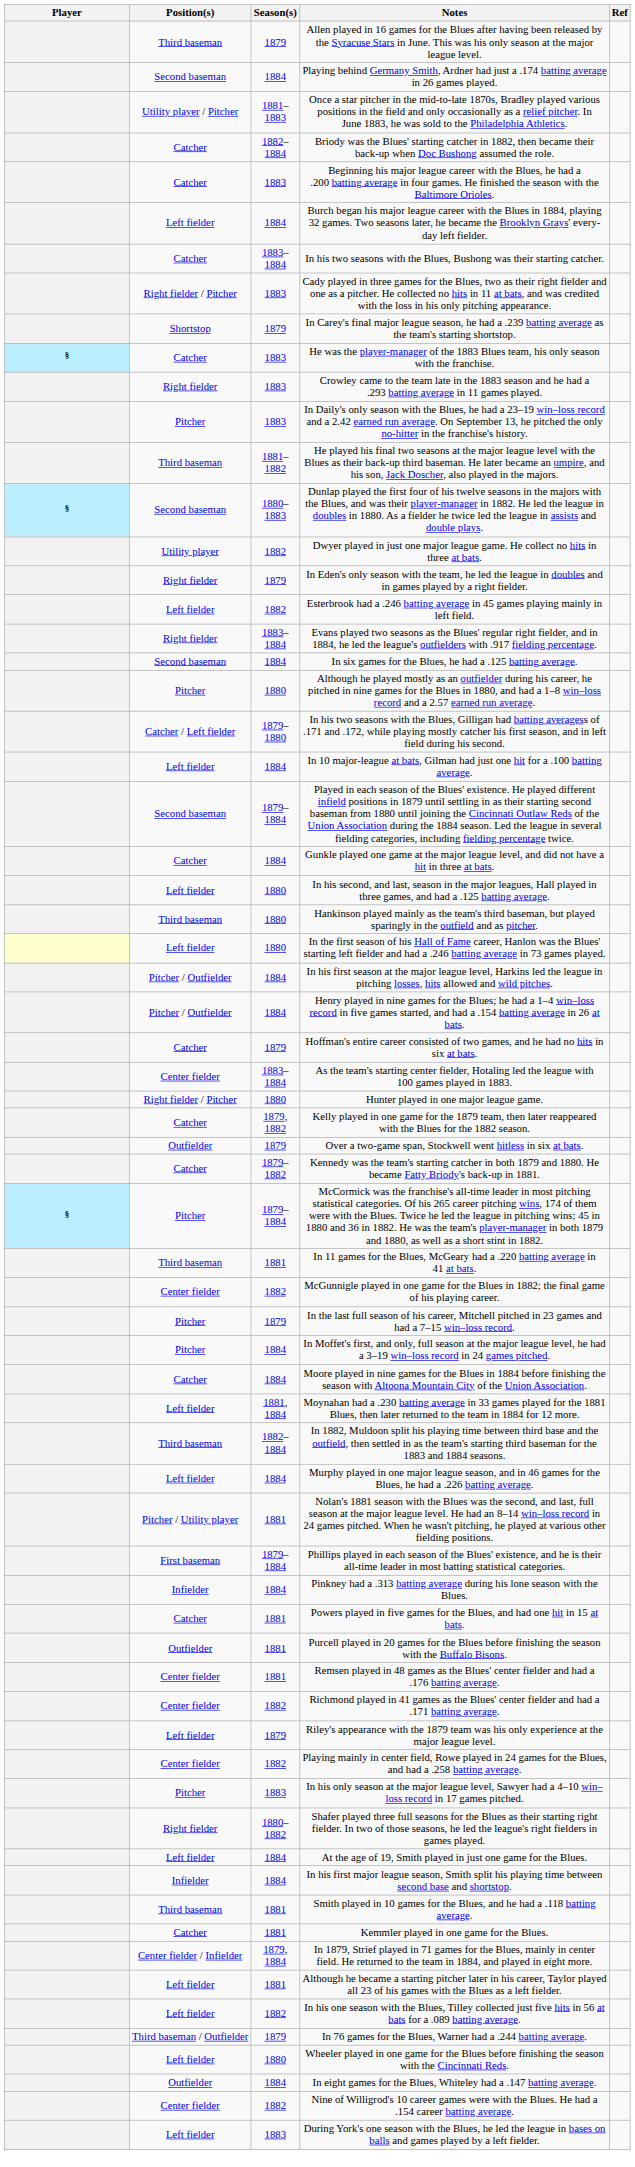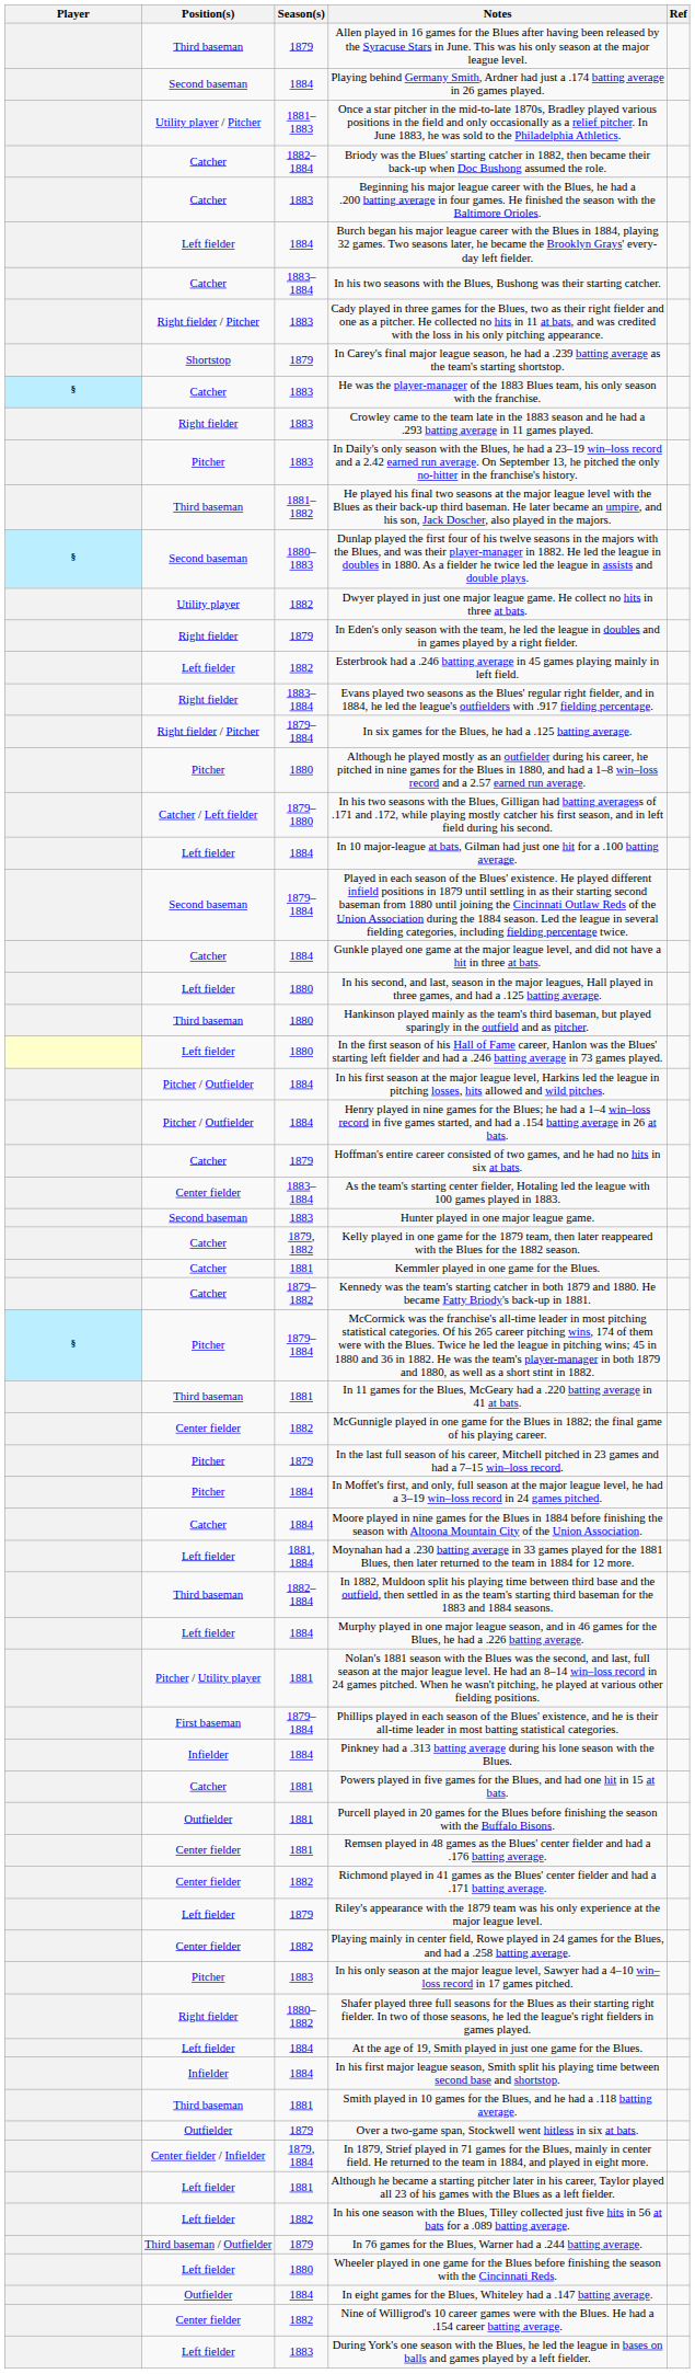 <table class="wikitable sortable plainrowheaders"  style="width:74%; text-align:center;">
 <tr>
 <th scope="col" style="width:20%;">Player</th>
 <th scope="col">Position(s)</th>
 <th scope="col">Season(s)</th>
 <th scope="col" class="unsortable">Notes</th>
 <th scope="col" class="unsortable" style="width:3%;">Ref</th>
 </tr>
 <tr>
 <th scope="row"></th>
 <td><a href='#'>Third&nbsp;baseman</a></td>
 <td><a href='#'>1879</a></td>
 <td>Allen played in 16 games for the Blues after having been released by the <a href='#'>Syracuse Stars</a> in June. This was his only season at the major league level.</td>
 <td align=center></td>
 </tr>
 <tr>
 <th scope="row"></th>
 <td><a href='#'>Second&nbsp;baseman</a></td>
 <td><a href='#'>1884</a></td>
 <td>Playing behind <a href='#'>Germany Smith</a>, Ardner had just a .174 <a href='#'>batting average</a> in 26 games played.</td>
 <td align=center></td>
 </tr>
 <tr>
 <th scope="row"></th>
 <td><a href='#'>Utility&nbsp;player</a> / <a href='#'>Pitcher</a></td>
 <td><a href='#'>1881</a>–<a href='#'>1883</a></td>
 <td>Once a star pitcher in the mid-to-late 1870s, Bradley played various positions in the field and only occasionally as a <a href='#'>relief pitcher</a>. In June 1883, he was sold to the <a href='#'>Philadelphia Athletics</a>.</td>
 <td align=center></td>
 </tr>
 <tr>
 <th scope="row"></th>
 <td><a href='#'>Catcher</a></td>
 <td><a href='#'>1882</a>–<a href='#'>1884</a></td>
 <td>Briody was the Blues' starting catcher in 1882, then became their back-up when <a href='#'>Doc Bushong</a> assumed the role.</td>
 <td align=center></td>
 </tr>
 <tr>
 <th scope="row"></th>
 <td><a href='#'>Catcher</a></td>
 <td><a href='#'>1883</a></td>
 <td>Beginning his major league career with the Blues, he had a .200 <a href='#'>batting average</a> in four games. He finished the season with the <a href='#'>Baltimore Orioles</a>.</td>
 <td align=center></td>
 </tr>
 <tr>
 <th scope="row"></th>
 <td><a href='#'>Left&nbsp;fielder</a></td>
 <td><a href='#'>1884</a></td>
 <td>Burch began his major league career with the Blues in 1884, playing 32 games. Two seasons later, he became the <a href='#'>Brooklyn Grays</a>' every-day left fielder.</td>
 <td align=center></td>
 </tr>
 <tr>
 <th scope="row"></th>
 <td><a href='#'>Catcher</a></td>
 <td><a href='#'>1883</a>–<a href='#'>1884</a></td>
 <td>In his two seasons with the Blues, Bushong was their starting catcher.</td>
 <td align=center></td>
 </tr>
 <tr>
 <th scope="row"></th>
 <td><a href='#'>Right&nbsp;fielder</a> / <a href='#'>Pitcher</a></td>
 <td><a href='#'>1883</a></td>
 <td>Cady played in three games for the Blues, two as their right fielder and one as a pitcher. He collected no <a href='#'>hits</a> in 11 <a href='#'>at bats</a>, and was credited with the loss in his only pitching appearance.</td>
 <td align=center></td>
 </tr>
 <tr>
 <th scope="row"></th>
 <td><a href='#'>Shortstop</a></td>
 <td><a href='#'>1879</a></td>
 <td>In Carey's final major league season, he had a .239 <a href='#'>batting average</a> as the team's starting shortstop.</td>
 <td align=center></td>
 </tr>
 <tr>
 <th scope="row" style="background:#bef;"><sup>§</sup></th>
 <td><a href='#'>Catcher</a></td>
 <td><a href='#'>1883</a></td>
 <td>He was the <a href='#'>player-manager</a> of the 1883 Blues team, his only season with the franchise.</td>
 <td align=center></td>
 </tr>
 <tr>
 <th scope="row"></th>
 <td><a href='#'>Right&nbsp;fielder</a></td>
 <td><a href='#'>1883</a></td>
 <td>Crowley came to the team late in the 1883 season and he had a .293 <a href='#'>batting average</a> in 11 games played.</td>
 <td align=center></td>
 </tr>
 <tr>
 <th scope="row"></th>
 <td><a href='#'>Pitcher</a></td>
 <td><a href='#'>1883</a></td>
 <td>In Daily's only season with the Blues, he had a 23–19 <a href='#'>win–loss record</a> and a 2.42 <a href='#'>earned run average</a>. On September 13, he pitched the only <a href='#'>no-hitter</a> in the franchise's history.</td>
 <td align=center></td>
 </tr>
 <tr>
 <th scope="row"></th>
 <td><a href='#'>Third&nbsp;baseman</a></td>
 <td><a href='#'>1881</a>–<a href='#'>1882</a></td>
 <td>He played his final two seasons at the major league level with the Blues as their back-up third baseman. He later became an <a href='#'>umpire</a>, and his son, <a href='#'>Jack Doscher</a>, also played in the majors.</td>
 <td align=center></td>
 </tr>
 <tr>
 <th scope="row" style="background:#bef;"><sup>§</sup></th>
 <td><a href='#'>Second&nbsp;baseman</a></td>
 <td><a href='#'>1880</a>–<a href='#'>1883</a></td>
 <td>Dunlap played the first four of his twelve seasons in the majors with the Blues, and was their <a href='#'>player-manager</a> in 1882. He led the league in <a href='#'>doubles</a> in 1880. As a fielder he twice led the league in <a href='#'>assists</a> and <a href='#'>double plays</a>.</td>
 <td align=center></td>
 </tr>
 <tr>
 <th scope="row"></th>
 <td><a href='#'>Utility&nbsp;player</a></td>
 <td><a href='#'>1882</a></td>
 <td>Dwyer played in just one major league game. He collect no <a href='#'>hits</a> in three <a href='#'>at bats</a>.</td>
 <td align=center></td>
 </tr>
 <tr>
 <th scope="row"></th>
 <td><a href='#'>Right&nbsp;fielder</a></td>
 <td><a href='#'>1879</a></td>
 <td>In Eden's only season with the team, he led the league in <a href='#'>doubles</a> and in games played by a right fielder.</td>
 <td align=center></td>
 </tr>
 <tr>
 <th scope="row"></th>
 <td><a href='#'>Left&nbsp;fielder</a></td>
 <td><a href='#'>1882</a></td>
 <td>Esterbrook had a .246 <a href='#'>batting average</a> in 45 games playing mainly in left field.</td>
 <td align=center></td>
 </tr>
 <tr>
 <th scope="row"></th>
 <td><a href='#'>Right&nbsp;fielder</a></td>
 <td><a href='#'>1883</a>–<a href='#'>1884</a></td>
 <td>Evans played two seasons as the Blues' regular right fielder, and in 1884, he led the league's <a href='#'>outfielders</a> with .917 <a href='#'>fielding percentage</a>.</td>
 <td align=center></td>
 </tr>
 <tr>
 <th scope="row"></th>
-<td><a href='#'>Second&nbsp;baseman</a></td>
-<td><a href='#'>1884</a></td>
+<td><a href='#'>Right&nbsp;fielder</a> / <a href='#'>Pitcher</a></td>
+<td><a href='#'>1879</a>–<a href='#'>1884</a></td>
 <td>In six games for the Blues, he had a .125 <a href='#'>batting average</a>.</td>
 <td align=center></td>
 </tr>
 <tr>
 <th scope="row"></th>
 <td><a href='#'>Pitcher</a></td>
 <td><a href='#'>1880</a></td>
 <td>Although he played mostly as an <a href='#'>outfielder</a> during his career, he pitched in nine games for the Blues in 1880, and had a 1–8 <a href='#'>win–loss record</a> and a 2.57 <a href='#'>earned run average</a>.</td>
 <td align=center></td>
 </tr>
 <tr>
 <th scope="row"></th>
 <td><a href='#'>Catcher</a> / <a href='#'>Left&nbsp;fielder</a></td>
 <td><a href='#'>1879</a>–<a href='#'>1880</a></td>
 <td>In his two seasons with the Blues, Gilligan had <a href='#'>batting averages</a>s of .171 and .172, while playing mostly catcher his first season, and in left field during his second.</td>
 <td align=center></td>
 </tr>
 <tr>
 <th scope="row"></th>
 <td><a href='#'>Left&nbsp;fielder</a></td>
 <td><a href='#'>1884</a></td>
 <td>In 10 major-league <a href='#'>at bats</a>, Gilman had just one <a href='#'>hit</a> for a .100 <a href='#'>batting average</a>.</td>
 <td align=center></td>
 </tr>
 <tr>
 <th scope="row"></th>
 <td><a href='#'>Second&nbsp;baseman</a></td>
 <td><a href='#'>1879</a>–<a href='#'>1884</a></td>
 <td>Played in each season of the Blues' existence. He played different <a href='#'>infield</a> positions in 1879 until settling in as their starting second baseman from 1880 until joining the <a href='#'>Cincinnati Outlaw Reds</a> of the <a href='#'>Union Association</a> during the 1884 season. Led the league in several fielding categories, including <a href='#'>fielding percentage</a> twice.</td>
 <td align=center></td>
 </tr>
 <tr>
 <th scope="row"></th>
 <td><a href='#'>Catcher</a></td>
 <td><a href='#'>1884</a></td>
 <td>Gunkle played one game at the major league level, and did not have a <a href='#'>hit</a> in three <a href='#'>at bats</a>.</td>
 <td align=center></td>
 </tr>
 <tr>
 <th scope="row"></th>
 <td><a href='#'>Left&nbsp;fielder</a></td>
 <td><a href='#'>1880</a></td>
 <td>In his second, and last, season in the major leagues, Hall played in three games, and had a .125 <a href='#'>batting average</a>.</td>
 <td align=center></td>
 </tr>
 <tr>
 <th scope="row"></th>
 <td><a href='#'>Third&nbsp;baseman</a></td>
 <td><a href='#'>1880</a></td>
 <td>Hankinson played mainly as the team's third baseman, but played sparingly in the <a href='#'>outfield</a> and as <a href='#'>pitcher</a>.</td>
 <td align=center></td>
 </tr>
 <tr>
 <th scope="row" style="background:#ffc;"><sup></sup></th>
 <td><a href='#'>Left&nbsp;fielder</a></td>
 <td><a href='#'>1880</a></td>
 <td>In the first season of his <a href='#'>Hall of Fame</a> career, Hanlon was the Blues' starting left fielder and had a .246 <a href='#'>batting average</a> in 73 games played.</td>
 <td align=center></td>
 </tr>
 <tr>
 <th scope="row"></th>
 <td><a href='#'>Pitcher</a> / <a href='#'>Outfielder</a></td>
 <td><a href='#'>1884</a></td>
 <td>In his first season at the major league level, Harkins led the league in pitching <a href='#'>losses</a>, <a href='#'>hits</a> allowed and <a href='#'>wild pitches</a>.</td>
 <td align=center></td>
 </tr>
 <tr>
 <th scope="row"></th>
 <td><a href='#'>Pitcher</a> / <a href='#'>Outfielder</a></td>
 <td><a href='#'>1884</a></td>
 <td>Henry played in nine games for the Blues; he had a 1–4 <a href='#'>win–loss record</a> in five games started, and had a .154 <a href='#'>batting average</a> in 26 <a href='#'>at bats</a>.</td>
 <td align=center></td>
 </tr>
 <tr>
 <th scope="row"></th>
 <td><a href='#'>Catcher</a></td>
 <td><a href='#'>1879</a></td>
 <td>Hoffman's entire career consisted of two games, and he had no <a href='#'>hits</a> in six <a href='#'>at bats</a>.</td>
 <td align=center></td>
 </tr>
 <tr>
 <th scope="row"></th>
 <td><a href='#'>Center&nbsp;fielder</a></td>
 <td><a href='#'>1883</a>–<a href='#'>1884</a></td>
 <td>As the team's starting center fielder, Hotaling led the league with 100 games played in 1883.</td>
 <td align=center></td>
 </tr>
 <tr>
 <th scope="row"></th>
-<td><a href='#'>Right&nbsp;fielder</a> / <a href='#'>Pitcher</a></td>
-<td><a href='#'>1880</a></td>
+<td><a href='#'>Second&nbsp;baseman</a></td>
+<td><a href='#'>1883</a></td>
 <td>Hunter played in one major league game.</td>
 <td align=center></td>
 </tr>
 <tr>
 <th scope="row"></th>
 <td><a href='#'>Catcher</a></td>
 <td><a href='#'>1879</a>, <a href='#'>1882</a></td>
 <td>Kelly played in one game for the 1879 team, then later reappeared with the Blues for the 1882 season.</td>
 <td align=center></td>
 </tr>
 <tr>
 <th scope="row"></th>
-<td><a href='#'>Outfielder</a></td>
-<td><a href='#'>1879</a></td>
-<td>Over a two-game span, Stockwell went <a href='#'>hitless</a> in six <a href='#'>at bats</a>.</td>
+<td><a href='#'>Catcher</a></td>
+<td><a href='#'>1881</a></td>
+<td>Kemmler played in one game for the Blues.</td>
 <td align=center></td>
 </tr>
 <tr>
 <th scope="row"></th>
 <td><a href='#'>Catcher</a></td>
 <td><a href='#'>1879</a>–<a href='#'>1882</a></td>
 <td>Kennedy was the team's starting catcher in both 1879 and 1880. He became <a href='#'>Fatty Briody</a>'s back-up in 1881.</td>
 <td align=center></td>
 </tr>
 <tr>
 <th scope="row" style="background:#bef;"><sup>§</sup></th>
 <td><a href='#'>Pitcher</a></td>
 <td><a href='#'>1879</a>–<a href='#'>1884</a></td>
 <td>McCormick was the franchise's all-time leader in most pitching statistical categories. Of his 265 career pitching <a href='#'>wins</a>, 174 of them were with the Blues. Twice he led the league in pitching wins; 45 in 1880 and 36 in 1882. He was the team's <a href='#'>player-manager</a> in both 1879 and 1880, as well as a short stint in 1882.</td>
 <td align=center></td>
 </tr>
 <tr>
 <th scope="row"></th>
 <td><a href='#'>Third&nbsp;baseman</a></td>
 <td><a href='#'>1881</a></td>
 <td>In 11 games for the Blues, McGeary had a .220 <a href='#'>batting average</a> in 41 <a href='#'>at bats</a>.</td>
 <td align=center></td>
 </tr>
 <tr>
 <th scope="row"></th>
 <td><a href='#'>Center&nbsp;fielder</a></td>
 <td><a href='#'>1882</a></td>
 <td>McGunnigle played in one game for the Blues in 1882; the final game of his playing career.</td>
 <td align=center></td>
 </tr>
 <tr>
 <th scope="row"></th>
 <td><a href='#'>Pitcher</a></td>
 <td><a href='#'>1879</a></td>
 <td>In the last full season of his career, Mitchell pitched in 23 games and had a 7–15 <a href='#'>win–loss record</a>.</td>
 <td align=center></td>
 </tr>
 <tr>
 <th scope="row"></th>
 <td><a href='#'>Pitcher</a></td>
 <td><a href='#'>1884</a></td>
 <td>In Moffet's first, and only, full season at the major league level, he had a 3–19 <a href='#'>win–loss record</a> in 24 <a href='#'>games pitched</a>.</td>
 <td align=center></td>
 </tr>
 <tr>
 <th scope="row"></th>
 <td><a href='#'>Catcher</a></td>
 <td><a href='#'>1884</a></td>
 <td>Moore played in nine games for the Blues in 1884 before finishing the season with <a href='#'>Altoona Mountain City</a> of the <a href='#'>Union Association</a>.</td>
 <td align=center></td>
 </tr>
 <tr>
 <th scope="row"></th>
 <td><a href='#'>Left&nbsp;fielder</a></td>
 <td><a href='#'>1881</a>, <a href='#'>1884</a></td>
 <td>Moynahan had a .230 <a href='#'>batting average</a> in 33 games played for the 1881 Blues, then later returned to the team in 1884 for 12 more.</td>
 <td align=center></td>
 </tr>
 <tr>
 <th scope="row"></th>
 <td><a href='#'>Third&nbsp;baseman</a></td>
 <td><a href='#'>1882</a>–<a href='#'>1884</a></td>
 <td>In 1882, Muldoon split his playing time between third base and the <a href='#'>outfield</a>, then settled in as the team's starting third baseman for the 1883 and 1884 seasons.</td>
 <td align=center></td>
 </tr>
 <tr>
 <th scope="row"></th>
 <td><a href='#'>Left&nbsp;fielder</a></td>
 <td><a href='#'>1884</a></td>
 <td>Murphy played in one major league season, and in 46 games for the Blues, he had a .226 <a href='#'>batting average</a>.</td>
 <td align=center></td>
 </tr>
 <tr>
 <th scope="row"></th>
 <td><a href='#'>Pitcher</a> / <a href='#'>Utility&nbsp;player</a></td>
 <td><a href='#'>1881</a></td>
 <td>Nolan's 1881 season with the Blues was the second, and last, full season at the major league level. He had an 8–14 <a href='#'>win–loss record</a> in 24 games pitched. When he wasn't pitching, he played at various other fielding positions.</td>
 <td align=center></td>
 </tr>
 <tr>
 <th scope="row"></th>
 <td><a href='#'>First&nbsp;baseman</a></td>
 <td><a href='#'>1879</a>–<a href='#'>1884</a></td>
 <td>Phillips played in each season of the Blues' existence, and he is their all-time leader in most batting statistical categories.</td>
 <td align=center></td>
 </tr>
 <tr>
 <th scope="row"></th>
 <td><a href='#'>Infielder</a></td>
 <td><a href='#'>1884</a></td>
 <td>Pinkney had a .313 <a href='#'>batting average</a> during his lone season with the Blues.</td>
 <td align=center></td>
 </tr>
 <tr>
 <th scope="row"></th>
 <td><a href='#'>Catcher</a></td>
 <td><a href='#'>1881</a></td>
 <td>Powers played in five games for the Blues, and had one <a href='#'>hit</a> in 15 <a href='#'>at bats</a>.</td>
 <td align=center></td>
 </tr>
 <tr>
 <th scope="row"></th>
 <td><a href='#'>Outfielder</a></td>
 <td><a href='#'>1881</a></td>
 <td>Purcell played in 20 games for the Blues before finishing the season with the <a href='#'>Buffalo Bisons</a>.</td>
 <td align=center></td>
 </tr>
 <tr>
 <th scope="row"></th>
 <td><a href='#'>Center&nbsp;fielder</a></td>
 <td><a href='#'>1881</a></td>
 <td>Remsen played in 48 games as the Blues' center fielder and had a .176 <a href='#'>batting average</a>.</td>
 <td align=center></td>
 </tr>
 <tr>
 <th scope="row"></th>
 <td><a href='#'>Center&nbsp;fielder</a></td>
 <td><a href='#'>1882</a></td>
 <td>Richmond played in 41 games as the Blues' center fielder and had a .171 <a href='#'>batting average</a>.</td>
 <td align=center></td>
 </tr>
 <tr>
 <th scope="row"></th>
 <td><a href='#'>Left&nbsp;fielder</a></td>
 <td><a href='#'>1879</a></td>
 <td>Riley's appearance with the 1879 team was his only experience at the major league level.</td>
 <td align=center></td>
 </tr>
 <tr>
 <th scope="row"></th>
 <td><a href='#'>Center&nbsp;fielder</a></td>
 <td><a href='#'>1882</a></td>
 <td>Playing mainly in center field, Rowe played in 24 games for the Blues, and had a .258 <a href='#'>batting average</a>.</td>
 <td align=center></td>
 </tr>
 <tr>
 <th scope="row"></th>
 <td><a href='#'>Pitcher</a></td>
 <td><a href='#'>1883</a></td>
 <td>In his only season at the major league level, Sawyer had a 4–10 <a href='#'>win–loss record</a> in 17 games pitched.</td>
 <td align=center></td>
 </tr>
 <tr>
 <th scope="row"></th>
 <td><a href='#'>Right&nbsp;fielder</a></td>
 <td><a href='#'>1880</a>–<a href='#'>1882</a></td>
 <td>Shafer played three full seasons for the Blues as their starting right fielder. In two of those seasons, he led the league's right fielders in games played.</td>
 <td align=center></td>
 </tr>
 <tr>
 <th scope="row"></th>
 <td><a href='#'>Left&nbsp;fielder</a></td>
 <td><a href='#'>1884</a></td>
 <td>At the age of 19, Smith played in just one game for the Blues.</td>
 <td align=center></td>
 </tr>
 <tr>
 <th scope="row"></th>
 <td><a href='#'>Infielder</a></td>
 <td><a href='#'>1884</a></td>
 <td>In his first major league season, Smith split his playing time between <a href='#'>second base</a> and <a href='#'>shortstop</a>.</td>
 <td align=center></td>
 </tr>
 <tr>
 <th scope="row"></th>
 <td><a href='#'>Third&nbsp;baseman</a></td>
 <td><a href='#'>1881</a></td>
 <td>Smith played in 10 games for the Blues, and he had a .118 <a href='#'>batting average</a>.</td>
 <td align=center></td>
 </tr>
 <tr>
 <th scope="row"></th>
-<td><a href='#'>Catcher</a></td>
-<td><a href='#'>1881</a></td>
-<td>Kemmler played in one game for the Blues.</td>
+<td><a href='#'>Outfielder</a></td>
+<td><a href='#'>1879</a></td>
+<td>Over a two-game span, Stockwell went <a href='#'>hitless</a> in six <a href='#'>at bats</a>.</td>
 <td align=center></td>
 </tr>
 <tr>
 <th scope="row"></th>
 <td><a href='#'>Center&nbsp;fielder</a> / <a href='#'>Infielder</a></td>
 <td><a href='#'>1879</a>, <a href='#'>1884</a></td>
 <td>In 1879, Strief played in 71 games for the Blues, mainly in center field. He returned to the team in 1884, and played in eight more.</td>
 <td align=center></td>
 </tr>
 <tr>
 <th scope="row"></th>
 <td><a href='#'>Left&nbsp;fielder</a></td>
 <td><a href='#'>1881</a></td>
 <td>Although he became a starting pitcher later in his career, Taylor played all 23 of his games with the Blues as a left fielder.</td>
 <td align=center></td>
 </tr>
 <tr>
 <th scope="row"></th>
 <td><a href='#'>Left&nbsp;fielder</a></td>
 <td><a href='#'>1882</a></td>
 <td>In his one season with the Blues, Tilley collected just five <a href='#'>hits</a> in 56 <a href='#'>at bats</a> for a .089 <a href='#'>batting average</a>.</td>
 <td align=center></td>
 </tr>
 <tr>
 <th scope="row"></th>
 <td><a href='#'>Third&nbsp;baseman</a> / <a href='#'>Outfielder</a></td>
 <td><a href='#'>1879</a></td>
 <td>In 76 games for the Blues, Warner had a .244 <a href='#'>batting average</a>.</td>
 <td align=center></td>
 </tr>
 <tr>
 <th scope="row"></th>
 <td><a href='#'>Left&nbsp;fielder</a></td>
 <td><a href='#'>1880</a></td>
 <td>Wheeler played in one game for the Blues before finishing the season with the <a href='#'>Cincinnati Reds</a>.</td>
 <td align=center></td>
 </tr>
 <tr>
 <th scope="row"></th>
 <td><a href='#'>Outfielder</a></td>
 <td><a href='#'>1884</a></td>
 <td>In eight games for the Blues, Whiteley had a .147 <a href='#'>batting average</a>.</td>
 <td align=center></td>
 </tr>
 <tr>
 <th scope="row"></th>
 <td><a href='#'>Center&nbsp;fielder</a></td>
 <td><a href='#'>1882</a></td>
 <td>Nine of Willigrod's 10 career games were with the Blues. He had a .154 career <a href='#'>batting average</a>.</td>
 <td align=center></td>
 </tr>
 <tr>
 <th scope="row"></th>
 <td><a href='#'>Left&nbsp;fielder</a></td>
 <td><a href='#'>1883</a></td>
 <td>During York's one season with the Blues, he led the league in <a href='#'>bases on balls</a> and games played by a left fielder.</td>
 <td align=center></td>
 </tr>
 </table>
